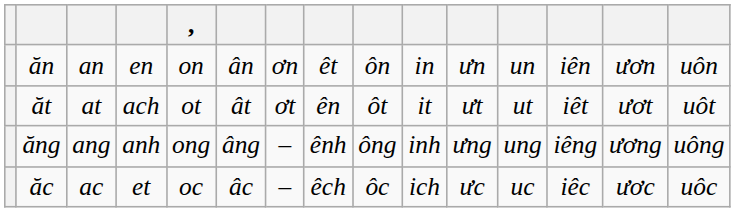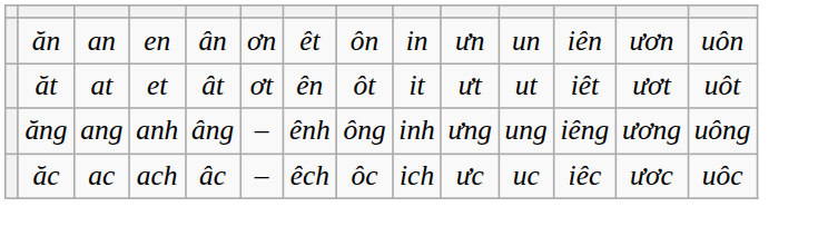 <table class="wikitable" style="text-align: center;">
 <tr>
 <th></th>
 <th></th>
 <th></th>
 <th></th>
-<th>, </th>
 <th></th>
 <th></th>
 <th></th>
 <th></th>
 <th></th>
 <th></th>
 <th></th>
 <th></th>
 <th></th>
 <th></th>
 </tr>
 <tr>
 <th></th>
 <td><em>ăn</em></td>
 <td><em>an</em></td>
 <td><em>en</em></td>
-<td><em>on</em></td>
 <td><em>ân</em></td>
 <td><em>ơn</em></td>
 <td><em>êt</em></td>
 <td><em>ôn</em></td>
 <td><em>in</em></td>
 <td><em>ưn</em></td>
 <td><em>un</em></td>
 <td><em>iên</em></td>
 <td><em>ươn</em></td>
 <td><em>uôn</em></td>
 </tr>
 <tr>
 <th></th>
 <td><em>ăt</em></td>
 <td><em>at</em></td>
-<td><em>ach</em></td>
-<td><em>ot</em></td>
+<td><em>et</em></td>
 <td><em>ât</em></td>
 <td><em>ơt</em></td>
 <td><em>ên</em></td>
 <td><em>ôt</em></td>
 <td><em>it</em></td>
 <td><em>ưt</em></td>
 <td><em>ut</em></td>
 <td><em>iêt</em></td>
 <td><em>ươt</em></td>
 <td><em>uôt</em></td>
 </tr>
 <tr>
 <th></th>
 <td><em>ăng</em></td>
 <td><em>ang</em></td>
 <td><em>anh</em></td>
-<td><em>ong</em></td>
 <td><em>âng</em></td>
 <td>–</td>
 <td><em>ênh</em></td>
 <td><em>ông</em></td>
 <td><em>inh</em></td>
 <td><em>ưng</em></td>
 <td><em>ung</em></td>
 <td><em>iêng</em></td>
 <td><em>ương</em></td>
 <td><em>uông</em></td>
 </tr>
 <tr>
 <th></th>
 <td><em>ăc</em></td>
 <td><em>ac</em></td>
-<td><em>et</em></td>
-<td><em>oc</em></td>
+<td><em>ach</em></td>
 <td><em>âc</em></td>
 <td>–</td>
 <td><em>êch</em></td>
 <td><em>ôc</em></td>
 <td><em>ich</em></td>
 <td><em>ưc</em></td>
 <td><em>uc</em></td>
 <td><em>iêc</em></td>
 <td><em>ươc</em></td>
 <td><em>uôc</em></td>
 </tr>
 </table>
